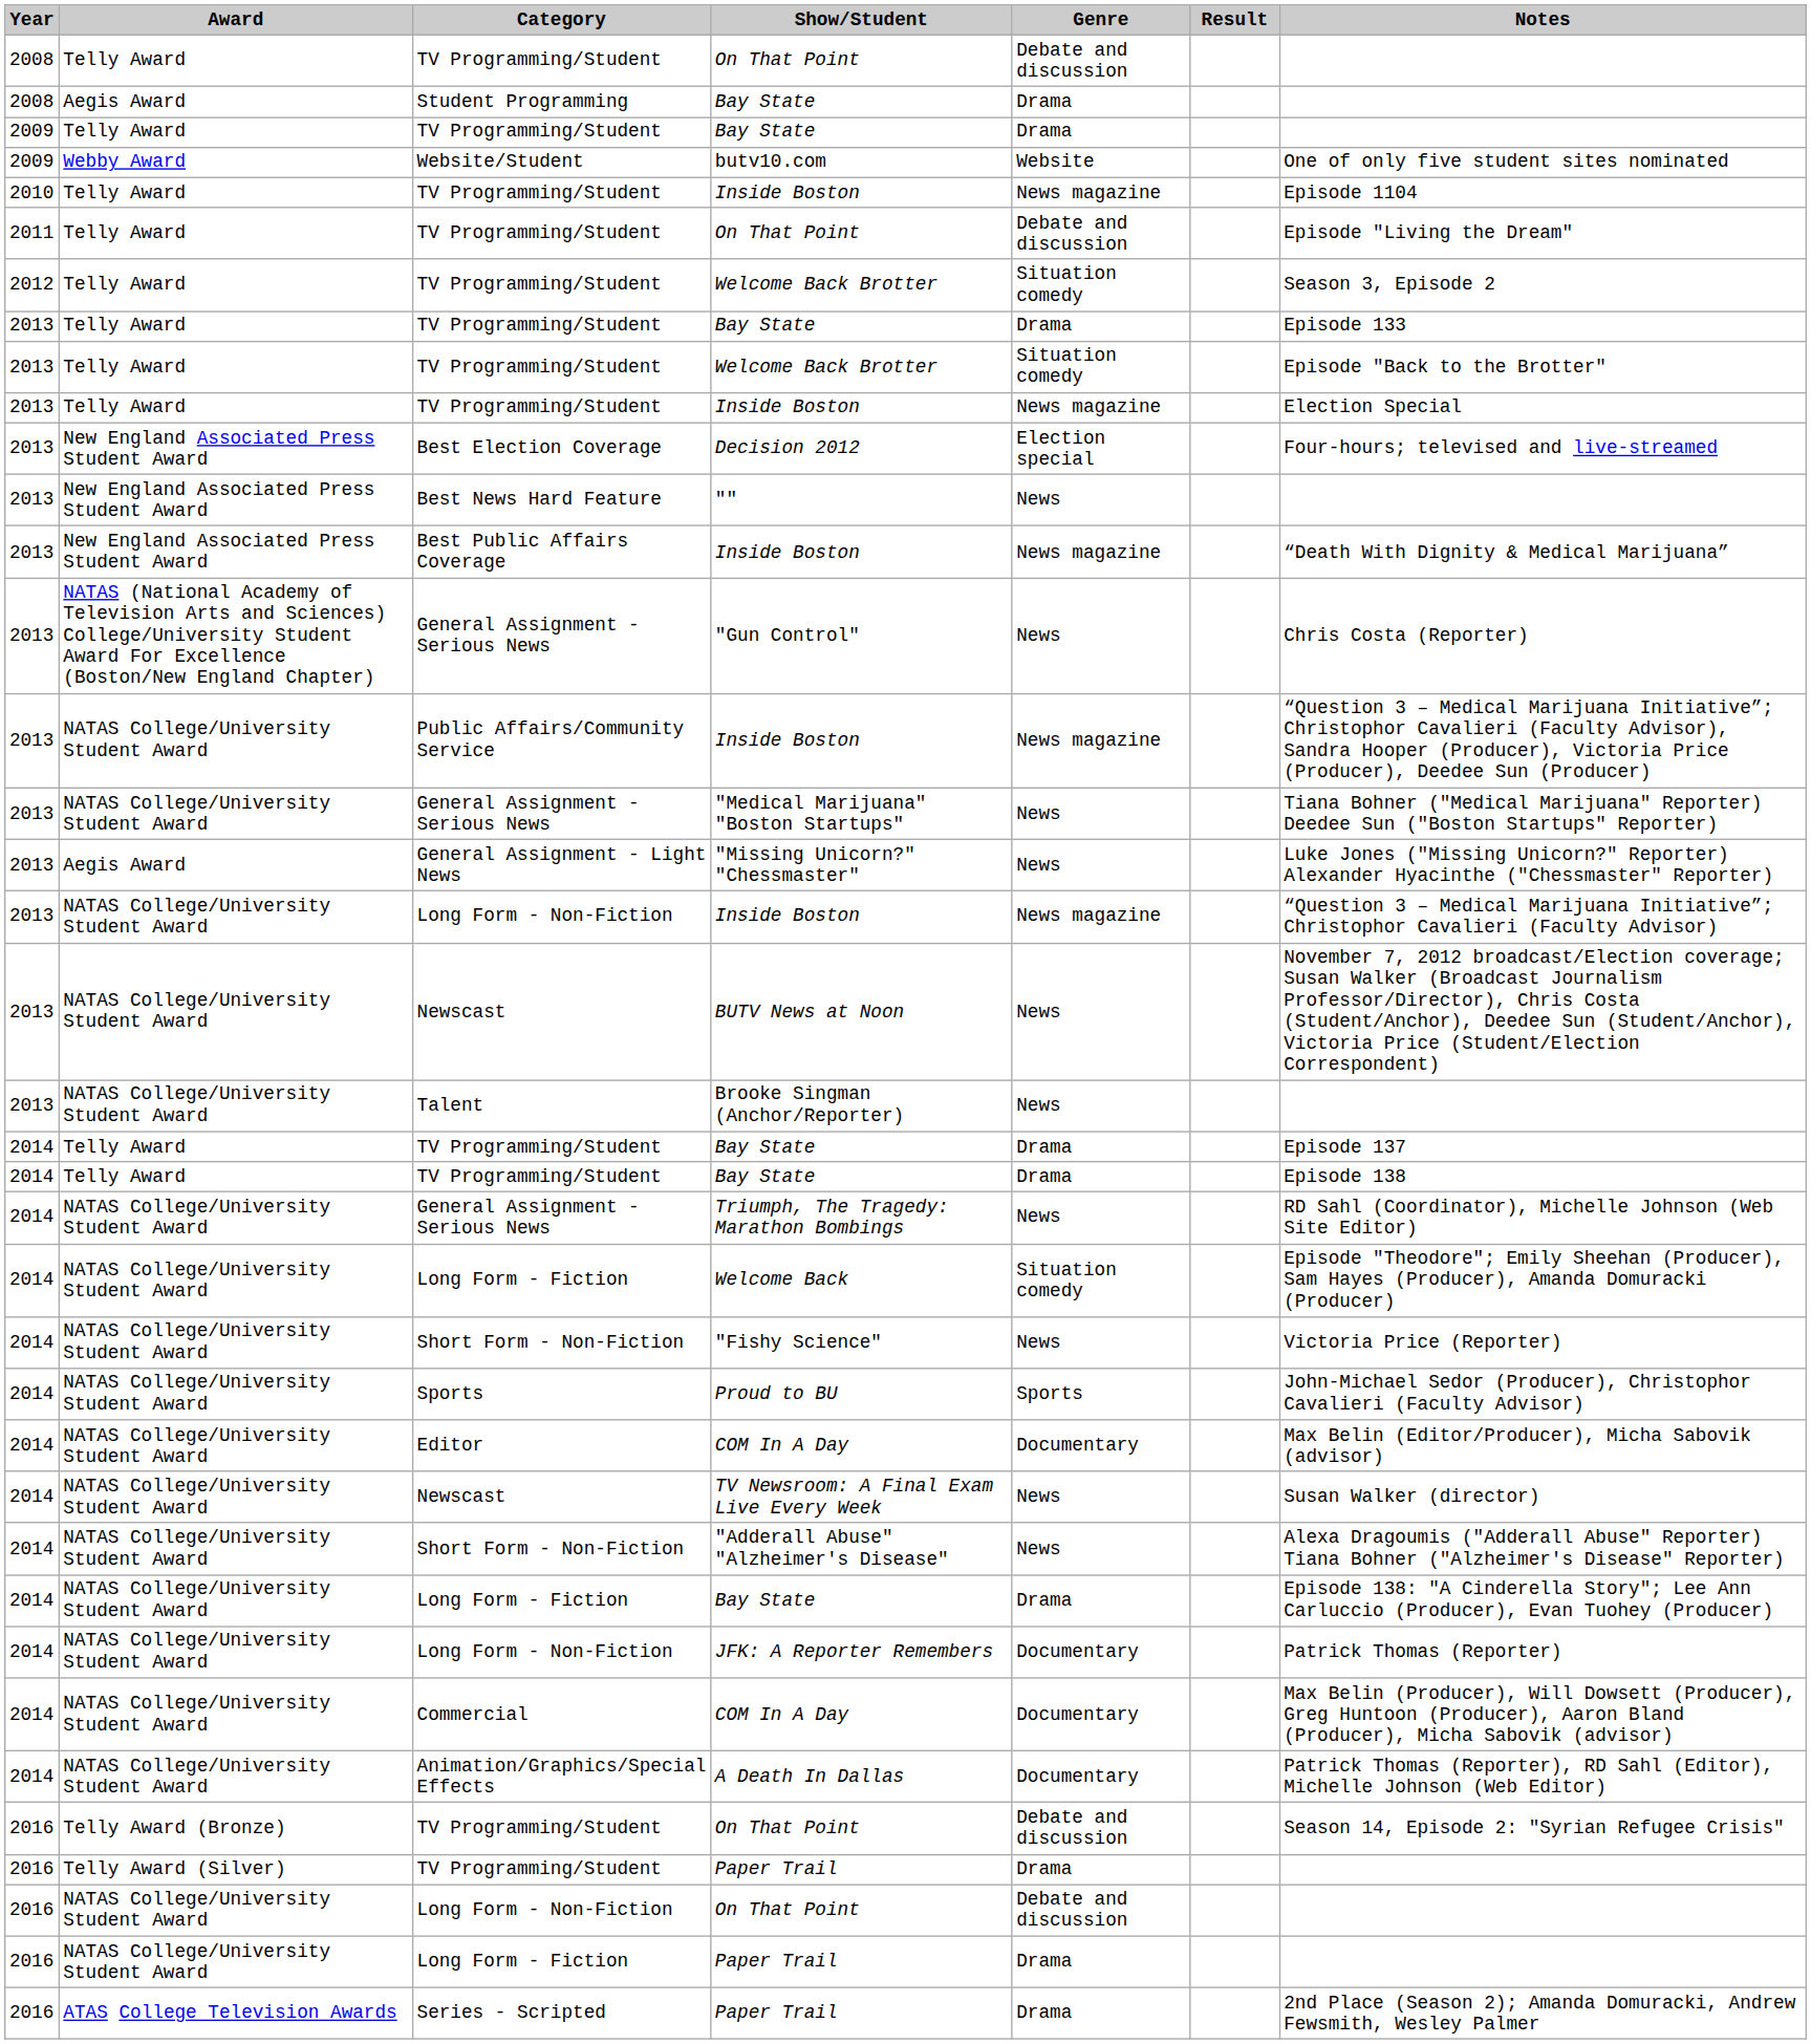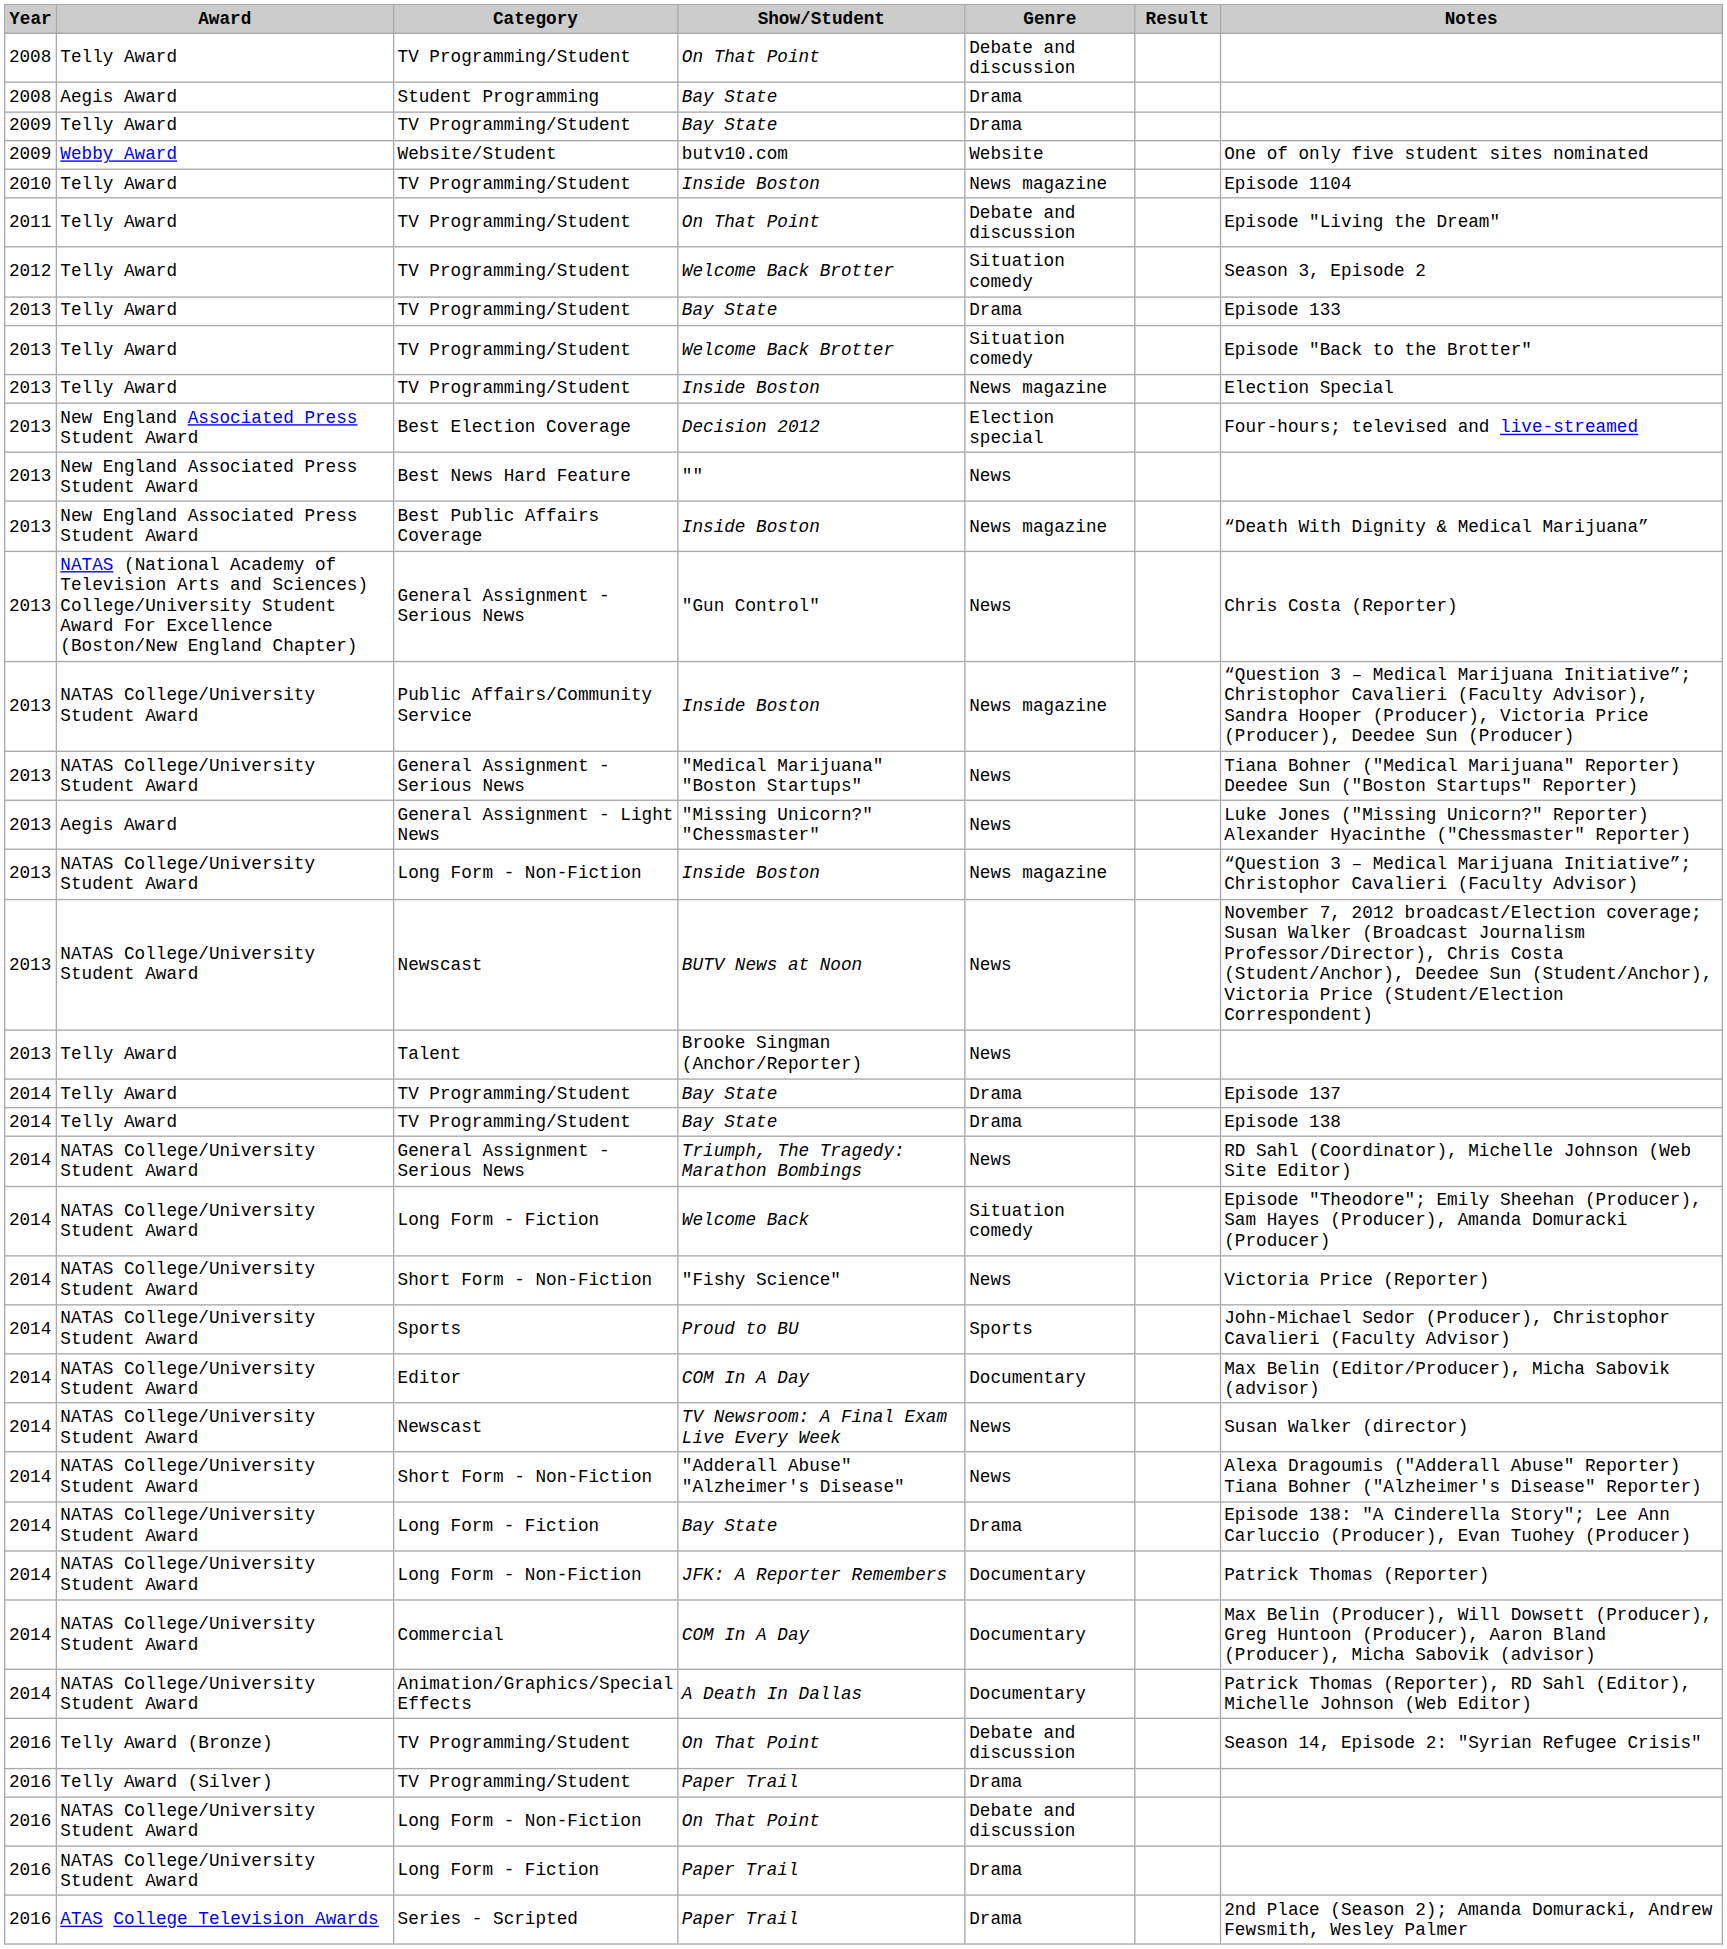 <table class="wikitable" style="width:100%; margin-right:auto; background:#fff;">
 <tr style="color:black">
 <th style="background:#ccc; width:3%;">Year</th>
 <th style="background:#ccc; width:20%;">Award</th>
 <th style="background:#ccc; width:15%;">Category</th>
 <th style="background:#ccc; width:17%;">Show/Student</th>
 <th style="background:#ccc; width:10%;">Genre</th>
 <th style="background:#ccc; width:5%;">Result</th>
 <th style="background:#ccc; width:30%;">Notes</th>
 </tr>
 <tr>
 <td>2008</td>
 <td>Telly Award</td>
 <td>TV Programming/Student</td>
 <td><em>On That Point</em></td>
 <td>Debate and discussion</td>
 <td></td>
 <td></td>
 </tr>
 <tr>
 <td>2008</td>
 <td>Aegis Award</td>
 <td>Student Programming</td>
 <td><em>Bay State</em></td>
 <td>Drama</td>
 <td></td>
 <td></td>
 </tr>
 <tr>
 <td>2009</td>
 <td>Telly Award</td>
 <td>TV Programming/Student</td>
 <td><em>Bay State</em></td>
 <td>Drama</td>
 <td></td>
 <td></td>
 </tr>
 <tr>
 <td>2009</td>
 <td><a href='#'>Webby Award</a></td>
 <td>Website/Student</td>
 <td>butv10.com</td>
 <td>Website</td>
 <td></td>
 <td>One of only five student sites nominated</td>
 </tr>
 <tr>
 <td>2010</td>
 <td>Telly Award</td>
 <td>TV Programming/Student</td>
 <td><em>Inside Boston</em></td>
 <td>News magazine</td>
 <td></td>
 <td>Episode 1104</td>
 </tr>
 <tr>
 <td>2011</td>
 <td>Telly Award</td>
 <td>TV Programming/Student</td>
 <td><em>On That Point</em></td>
 <td>Debate and discussion</td>
 <td></td>
 <td>Episode "Living the Dream"</td>
 </tr>
 <tr>
 <td>2012</td>
 <td>Telly Award</td>
 <td>TV Programming/Student</td>
 <td><em>Welcome Back Brotter</em></td>
 <td>Situation comedy</td>
 <td></td>
 <td>Season 3, Episode 2</td>
 </tr>
 <tr>
 <td>2013</td>
 <td>Telly Award</td>
 <td>TV Programming/Student</td>
 <td><em>Bay State</em></td>
 <td>Drama</td>
 <td></td>
 <td>Episode 133</td>
 </tr>
 <tr>
 <td>2013</td>
 <td>Telly Award</td>
 <td>TV Programming/Student</td>
 <td><em>Welcome Back Brotter</em></td>
 <td>Situation comedy</td>
 <td></td>
 <td>Episode "Back to the Brotter"</td>
 </tr>
 <tr>
 <td>2013</td>
 <td>Telly Award</td>
 <td>TV Programming/Student</td>
 <td><em>Inside Boston</em></td>
 <td>News magazine</td>
 <td></td>
 <td>Election Special</td>
 </tr>
 <tr>
 <td>2013</td>
 <td>New England <a href='#'>Associated Press</a> Student Award</td>
 <td>Best Election Coverage</td>
 <td><em>Decision 2012</em></td>
 <td>Election special</td>
 <td></td>
 <td>Four-hours; televised and <a href='#'>live-streamed</a></td>
 </tr>
 <tr>
 <td>2013</td>
 <td>New England Associated Press Student Award</td>
 <td>Best News Hard Feature</td>
 <td>""</td>
 <td>News</td>
 <td></td>
 <td></td>
 </tr>
 <tr>
 <td>2013</td>
 <td>New England Associated Press Student Award</td>
 <td>Best Public Affairs Coverage</td>
 <td><em>Inside Boston</em></td>
 <td>News magazine</td>
 <td></td>
 <td>“Death With Dignity & Medical Marijuana”</td>
 </tr>
 <tr>
 <td>2013</td>
 <td><a href='#'>NATAS</a> (National Academy of Television Arts and Sciences) College/University Student Award For Excellence (Boston/New England Chapter)</td>
 <td>General Assignment - Serious News</td>
 <td>"Gun Control"</td>
 <td>News</td>
 <td></td>
 <td>Chris Costa (Reporter)</td>
 </tr>
 <tr>
 <td>2013</td>
 <td>NATAS College/University Student Award</td>
 <td>Public Affairs/Community Service</td>
 <td><em>Inside Boston</em></td>
 <td>News magazine</td>
 <td></td>
 <td>“Question 3 – Medical Marijuana Initiative”; Christophor Cavalieri (Faculty Advisor), Sandra Hooper (Producer), Victoria Price (Producer), Deedee Sun (Producer)</td>
 </tr>
 <tr>
 <td>2013</td>
 <td>NATAS College/University Student Award</td>
 <td>General Assignment - Serious News</td>
 <td>"Medical Marijuana"<br>"Boston Startups"</td>
 <td>News</td>
 <td></td>
 <td>Tiana Bohner ("Medical Marijuana" Reporter)<br>Deedee Sun ("Boston Startups" Reporter)</td>
 </tr>
 <tr>
 <td>2013</td>
 <td>Aegis Award</td>
 <td>General Assignment - Light News</td>
 <td>"Missing Unicorn?"<br>"Chessmaster"</td>
 <td>News</td>
 <td></td>
 <td>Luke Jones ("Missing Unicorn?" Reporter)<br>Alexander Hyacinthe ("Chessmaster" Reporter)</td>
 </tr>
 <tr>
 <td>2013</td>
 <td>NATAS College/University Student Award</td>
 <td>Long Form - Non-Fiction</td>
 <td><em>Inside Boston</em></td>
 <td>News magazine</td>
 <td></td>
 <td>“Question 3 – Medical Marijuana Initiative”; Christophor Cavalieri (Faculty Advisor)</td>
 </tr>
 <tr>
 <td>2013</td>
 <td>NATAS College/University Student Award</td>
 <td>Newscast</td>
 <td><em>BUTV News at Noon</em></td>
 <td>News</td>
 <td></td>
 <td>November 7, 2012 broadcast/Election coverage; Susan Walker (Broadcast Journalism Professor/Director), Chris Costa (Student/Anchor), Deedee Sun (Student/Anchor), Victoria Price (Student/Election Correspondent)</td>
 </tr>
 <tr>
 <td>2013</td>
-<td>NATAS College/University Student Award</td>
+<td>Telly Award</td>
 <td>Talent</td>
 <td>Brooke Singman (Anchor/Reporter)</td>
 <td>News</td>
 <td></td>
 <td></td>
 </tr>
 <tr>
 <td>2014</td>
 <td>Telly Award</td>
 <td>TV Programming/Student</td>
 <td><em>Bay State</em></td>
 <td>Drama</td>
 <td></td>
 <td>Episode 137 </td>
 </tr>
 <tr>
 <td>2014</td>
 <td>Telly Award</td>
 <td>TV Programming/Student</td>
 <td><em>Bay State</em></td>
 <td>Drama</td>
 <td></td>
 <td>Episode 138 </td>
 </tr>
 <tr>
 <td>2014</td>
 <td>NATAS College/University Student Award</td>
 <td>General Assignment - Serious News</td>
 <td><em>Triumph, The Tragedy: Marathon Bombings</em></td>
 <td>News</td>
 <td></td>
 <td>RD Sahl (Coordinator), Michelle Johnson (Web Site Editor)</td>
 </tr>
 <tr>
 <td>2014</td>
 <td>NATAS College/University Student Award</td>
 <td>Long Form - Fiction</td>
 <td><em>Welcome Back</em></td>
 <td>Situation comedy</td>
 <td></td>
 <td>Episode "Theodore"; Emily Sheehan (Producer), Sam Hayes (Producer), Amanda Domuracki (Producer)</td>
 </tr>
 <tr>
 <td>2014</td>
 <td>NATAS College/University Student Award</td>
 <td>Short Form - Non-Fiction</td>
 <td>"Fishy Science"</td>
 <td>News</td>
 <td></td>
 <td>Victoria Price (Reporter)</td>
 </tr>
 <tr>
 <td>2014</td>
 <td>NATAS College/University Student Award</td>
 <td>Sports</td>
 <td><em>Proud to BU</em></td>
 <td>Sports</td>
 <td></td>
 <td>John-Michael Sedor (Producer), Christophor Cavalieri (Faculty Advisor)</td>
 </tr>
 <tr>
 <td>2014</td>
 <td>NATAS College/University Student Award</td>
 <td>Editor</td>
 <td><em>COM In A Day</em></td>
 <td>Documentary</td>
 <td></td>
 <td>Max Belin (Editor/Producer), Micha Sabovik (advisor)</td>
 </tr>
 <tr>
 <td>2014</td>
 <td>NATAS College/University Student Award</td>
 <td>Newscast</td>
 <td><em>TV Newsroom: A Final Exam Live Every Week</em></td>
 <td>News</td>
 <td></td>
 <td>Susan Walker (director)</td>
 </tr>
 <tr>
 <td>2014</td>
 <td>NATAS College/University Student Award</td>
 <td>Short Form - Non-Fiction</td>
 <td>"Adderall Abuse"<br>"Alzheimer's Disease"</td>
 <td>News</td>
 <td></td>
 <td>Alexa Dragoumis ("Adderall Abuse" Reporter)<br>Tiana Bohner ("Alzheimer's Disease" Reporter)</td>
 </tr>
 <tr>
 <td>2014</td>
 <td>NATAS College/University Student Award</td>
 <td>Long Form - Fiction</td>
 <td><em>Bay State</em></td>
 <td>Drama</td>
 <td></td>
 <td>Episode 138: "A Cinderella Story"; Lee Ann Carluccio (Producer), Evan Tuohey (Producer)</td>
 </tr>
 <tr>
 <td>2014</td>
 <td>NATAS College/University Student Award</td>
 <td>Long Form - Non-Fiction</td>
 <td><em>JFK: A Reporter Remembers</em></td>
 <td>Documentary</td>
 <td></td>
 <td>Patrick Thomas (Reporter)</td>
 </tr>
 <tr>
 <td>2014</td>
 <td>NATAS College/University Student Award</td>
 <td>Commercial</td>
 <td><em>COM In A Day</em></td>
 <td>Documentary</td>
 <td></td>
 <td>Max Belin (Producer), Will Dowsett (Producer), Greg Huntoon (Producer), Aaron Bland (Producer), Micha Sabovik (advisor)</td>
 </tr>
 <tr>
 <td>2014</td>
 <td>NATAS College/University Student Award</td>
 <td>Animation/Graphics/Special Effects</td>
 <td><em>A Death In Dallas</em></td>
 <td>Documentary</td>
 <td></td>
 <td>Patrick Thomas (Reporter), RD Sahl (Editor), Michelle Johnson (Web Editor)</td>
 </tr>
 <tr>
 <td>2016</td>
 <td>Telly Award (Bronze)</td>
 <td>TV Programming/Student</td>
 <td><em>On That Point</em></td>
 <td>Debate and discussion</td>
 <td></td>
 <td>Season 14, Episode 2: "Syrian Refugee Crisis"</td>
 </tr>
 <tr>
 <td>2016</td>
 <td>Telly Award (Silver)</td>
 <td>TV Programming/Student</td>
 <td><em>Paper Trail</em></td>
 <td>Drama</td>
 <td></td>
 <td></td>
 </tr>
 <tr>
 <td>2016</td>
 <td>NATAS College/University Student Award</td>
 <td>Long Form - Non-Fiction</td>
 <td><em>On That Point</em></td>
 <td>Debate and discussion</td>
 <td></td>
 <td></td>
 </tr>
 <tr>
 <td>2016</td>
 <td>NATAS College/University Student Award</td>
 <td>Long Form - Fiction</td>
 <td><em>Paper Trail</em></td>
 <td>Drama</td>
 <td></td>
 <td></td>
 </tr>
 <tr>
 <td>2016</td>
 <td><a href='#'>ATAS</a> <a href='#'>College Television Awards</a></td>
 <td>Series - Scripted</td>
 <td><em>Paper Trail</em></td>
 <td>Drama</td>
 <td></td>
 <td>2nd Place (Season 2); Amanda Domuracki, Andrew Fewsmith, Wesley Palmer </td>
 </tr>
 </table>
